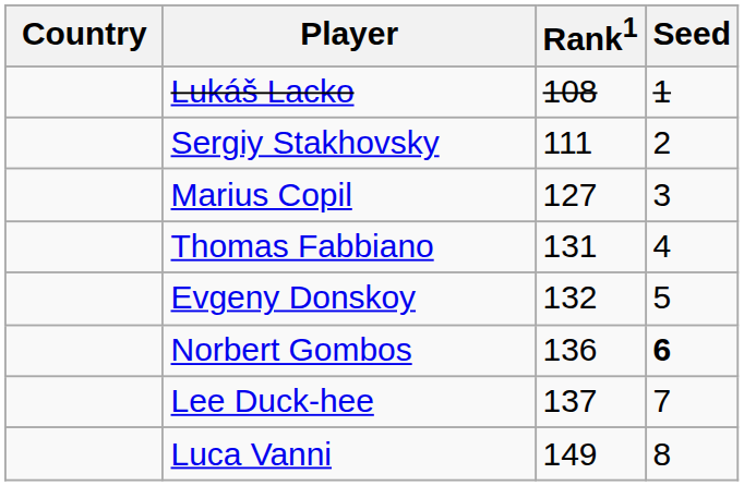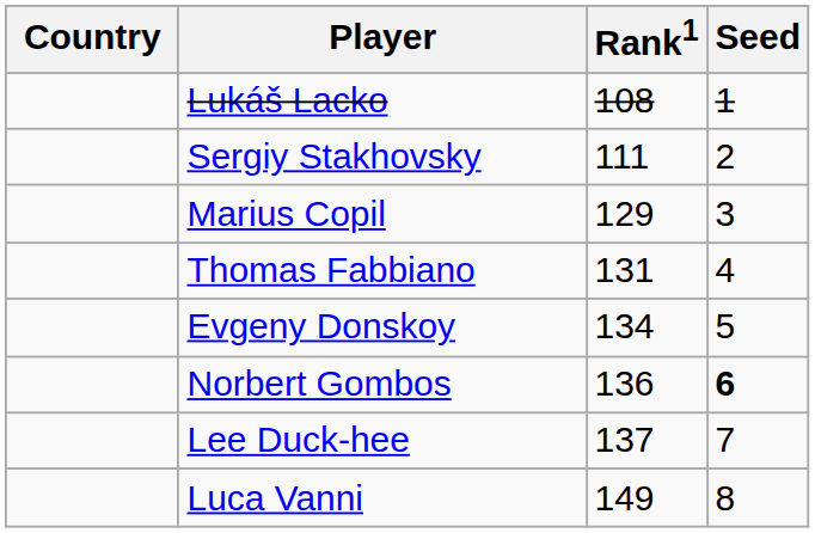 <table class="sortable wikitable">
 <tr>
 <th width="70">Country</th>
 <th width="175">Player</th>
 <th>Rank<sup>1</sup></th>
 <th>Seed</th>
 </tr>
 <tr>
 <td><s></s></td>
 <td><s><a href='#'>Lukáš Lacko</a></s></td>
 <td><s>108</s></td>
 <td><s>1</s></td>
 </tr>
 <tr>
 <td></td>
 <td><a href='#'>Sergiy Stakhovsky</a></td>
 <td>111</td>
 <td>2</td>
 </tr>
 <tr>
 <td></td>
 <td><a href='#'>Marius Copil</a></td>
-<td>127</td>
+<td>129</td>
 <td>3</td>
 </tr>
 <tr>
 <td></td>
 <td><a href='#'>Thomas Fabbiano</a></td>
 <td>131</td>
 <td>4</td>
 </tr>
 <tr>
 <td></td>
 <td><a href='#'>Evgeny Donskoy</a></td>
-<td>132</td>
+<td>134</td>
 <td>5</td>
 </tr>
 <tr>
 <td></td>
 <td><a href='#'>Norbert Gombos</a></td>
 <td>136</td>
 <td><strong>6</strong></td>
 </tr>
 <tr>
 <td></td>
 <td><a href='#'>Lee Duck-hee</a></td>
 <td>137</td>
 <td>7</td>
 </tr>
 <tr>
 <td></td>
 <td><a href='#'>Luca Vanni</a></td>
 <td>149</td>
 <td>8</td>
 </tr>
 </table>
